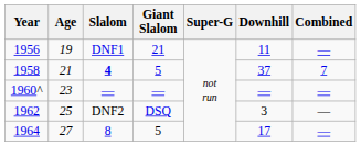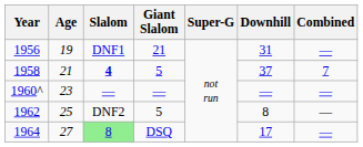 <table class=wikitable style="text-align:center">
 <tr>
 <th>  Year  </th>
 <th> Age </th>
 <th> Slalom </th>
 <th>Giant<br> Slalom </th>
 <th>Super-G</th>
 <th>Downhill</th>
 <th>Combined</th>
 </tr>
 <tr>
 <td><a href='#'>1956</a></td>
 <td><em>19</em></td>
 <td><a href='#'>DNF1</a></td>
 <td><a href='#'>21</a></td>
 <td rowspan=5><small><em>not<br>run</em></small></td>
-<td><a href='#'>11</a></td>
+<td><a href='#'>31</a></td>
 <td><a href='#'>—</a></td>
 </tr>
 <tr>
 <td><a href='#'>1958</a></td>
 <td><em>21</em></td>
 <td><strong><a href='#'>4</a></strong></td>
 <td><a href='#'>5</a></td>
 <td><a href='#'>37</a></td>
 <td><a href='#'>7</a></td>
 </tr>
 <tr>
 <td><a href='#'>1960</a>^</td>
 <td><em>23</em></td>
 <td><a href='#'>—</a></td>
 <td><a href='#'>—</a></td>
 <td><a href='#'>—</a></td>
 <td><a href='#'>—</a></td>
 </tr>
 <tr>
 <td><a href='#'>1962</a></td>
 <td><em>25</em></td>
 <td>DNF2</td>
-<td><a href='#'>DSQ</a></td>
-<td>3</td>
+<td>5</td>
+<td>8</td>
 <td>—</td>
 </tr>
 <tr>
 <td><a href='#'>1964</a></td>
 <td><em>27</em></td>
-<td><a href='#'>8</a></td>
-<td>5</td>
+<td style="background: lightgreen;"><a href='#'>8</a></td>
+<td><a href='#'>DSQ</a></td>
 <td><a href='#'>17</a></td>
 <td><a href='#'>—</a></td>
 </tr>
 </table>
